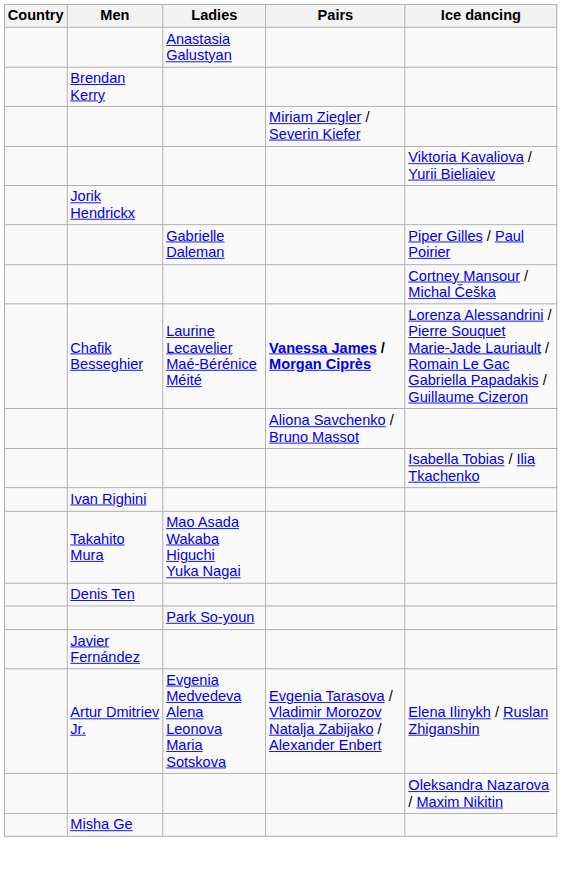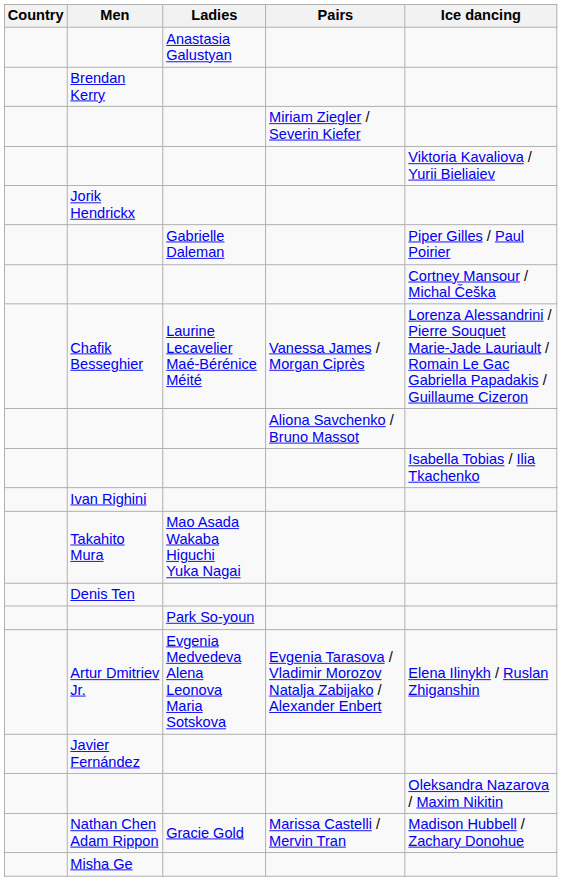 <table class="wikitable">
 <tr>
 <th>Country</th>
 <th>Men</th>
 <th>Ladies</th>
 <th>Pairs</th>
 <th>Ice dancing</th>
 </tr>
 <tr>
 <td></td>
 <td></td>
 <td><a href='#'>Anastasia Galustyan</a></td>
 <td></td>
 <td></td>
 </tr>
 <tr>
 <td></td>
 <td><a href='#'>Brendan Kerry</a></td>
 <td></td>
 <td></td>
 <td></td>
 </tr>
 <tr>
 <td></td>
 <td></td>
 <td></td>
 <td><a href='#'>Miriam Ziegler</a> / <a href='#'>Severin Kiefer</a></td>
 <td></td>
 </tr>
 <tr>
 <td></td>
 <td></td>
 <td></td>
 <td></td>
 <td><a href='#'>Viktoria Kavaliova</a> / <a href='#'>Yurii Bieliaiev</a></td>
 </tr>
 <tr>
 <td></td>
 <td><a href='#'>Jorik Hendrickx</a></td>
 <td></td>
 <td></td>
 <td></td>
 </tr>
 <tr>
 <td></td>
 <td></td>
 <td><a href='#'>Gabrielle Daleman</a></td>
 <td></td>
 <td><a href='#'>Piper Gilles</a> / <a href='#'>Paul Poirier</a></td>
 </tr>
 <tr>
 <td></td>
 <td></td>
 <td></td>
 <td></td>
 <td><a href='#'>Cortney Mansour</a> / <a href='#'>Michal Češka</a></td>
 </tr>
 <tr>
 <td></td>
 <td><a href='#'>Chafik Besseghier</a></td>
 <td><a href='#'>Laurine Lecavelier</a> <br> <a href='#'>Maé-Bérénice Méité</a></td>
-<td><strong><a href='#'>Vanessa James</a> / <a href='#'>Morgan Ciprès</a></strong></td>
+<td><a href='#'>Vanessa James</a> / <a href='#'>Morgan Ciprès</a></td>
 <td><a href='#'>Lorenza Alessandrini</a> / <a href='#'>Pierre Souquet</a> <br> <a href='#'>Marie-Jade Lauriault</a> / <a href='#'>Romain Le Gac</a> <br> <a href='#'>Gabriella Papadakis</a> / <a href='#'>Guillaume Cizeron</a></td>
 </tr>
 <tr>
 <td></td>
 <td></td>
 <td></td>
 <td><a href='#'>Aliona Savchenko</a> / <a href='#'>Bruno Massot</a></td>
 <td></td>
 </tr>
 <tr>
 <td></td>
 <td></td>
 <td></td>
 <td></td>
 <td><a href='#'>Isabella Tobias</a> / <a href='#'>Ilia Tkachenko</a></td>
 </tr>
 <tr>
 <td></td>
 <td><a href='#'>Ivan Righini</a></td>
 <td></td>
 <td></td>
 <td></td>
 </tr>
 <tr>
 <td></td>
 <td><a href='#'>Takahito Mura</a></td>
 <td><a href='#'>Mao Asada</a> <br> <a href='#'>Wakaba Higuchi</a> <br> <a href='#'>Yuka Nagai</a></td>
 <td></td>
 <td></td>
 </tr>
 <tr>
 <td></td>
 <td><a href='#'>Denis Ten</a></td>
 <td></td>
 <td></td>
 <td></td>
 </tr>
 <tr>
 <td></td>
 <td></td>
 <td><a href='#'>Park So-youn</a></td>
 <td></td>
 <td></td>
 </tr>
 <tr>
 <td></td>
+<td><a href='#'>Artur Dmitriev Jr.</a></td>
+<td><a href='#'>Evgenia Medvedeva</a> <br> <a href='#'>Alena Leonova</a> <br> <a href='#'>Maria Sotskova</a></td>
+<td><a href='#'>Evgenia Tarasova</a> / <a href='#'>Vladimir Morozov</a> <br> <a href='#'>Natalja Zabijako</a> / <a href='#'>Alexander Enbert</a></td>
+<td><a href='#'>Elena Ilinykh</a> / <a href='#'>Ruslan Zhiganshin</a></td>
+</tr>
+<tr>
+<td></td>
 <td><a href='#'>Javier Fernández</a></td>
 <td></td>
 <td></td>
 <td></td>
-</tr>
-<tr>
-<td></td>
-<td><a href='#'>Artur Dmitriev Jr.</a></td>
-<td><a href='#'>Evgenia Medvedeva</a> <br> <a href='#'>Alena Leonova</a> <br> <a href='#'>Maria Sotskova</a></td>
-<td><a href='#'>Evgenia Tarasova</a> / <a href='#'>Vladimir Morozov</a> <br> <a href='#'>Natalja Zabijako</a> / <a href='#'>Alexander Enbert</a></td>
-<td><a href='#'>Elena Ilinykh</a> / <a href='#'>Ruslan Zhiganshin</a></td>
 </tr>
 <tr>
 <td></td>
 <td></td>
 <td></td>
 <td></td>
 <td><a href='#'>Oleksandra Nazarova</a> / <a href='#'>Maxim Nikitin</a></td>
 </tr>
 <tr>
 <td></td>
+<td><a href='#'>Nathan Chen</a> <br> <a href='#'>Adam Rippon</a></td>
+<td><a href='#'>Gracie Gold</a></td>
+<td><a href='#'>Marissa Castelli</a> / <a href='#'>Mervin Tran</a></td>
+<td><a href='#'>Madison Hubbell</a> / <a href='#'>Zachary Donohue</a></td>
+</tr>
+<tr>
+<td></td>
 <td><a href='#'>Misha Ge</a></td>
 <td></td>
 <td></td>
 <td></td>
 </tr>
 </table>
